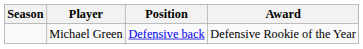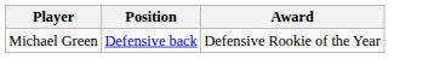 <table class="wikitable">
 <tr>
-<th>Season</th>
 <th>Player</th>
 <th>Position</th>
 <th>Award</th>
 </tr>
 <tr>
-<td></td>
 <td>Michael Green</td>
 <td><a href='#'>Defensive back</a></td>
 <td>Defensive Rookie of the Year</td>
 </tr>
 </table>
